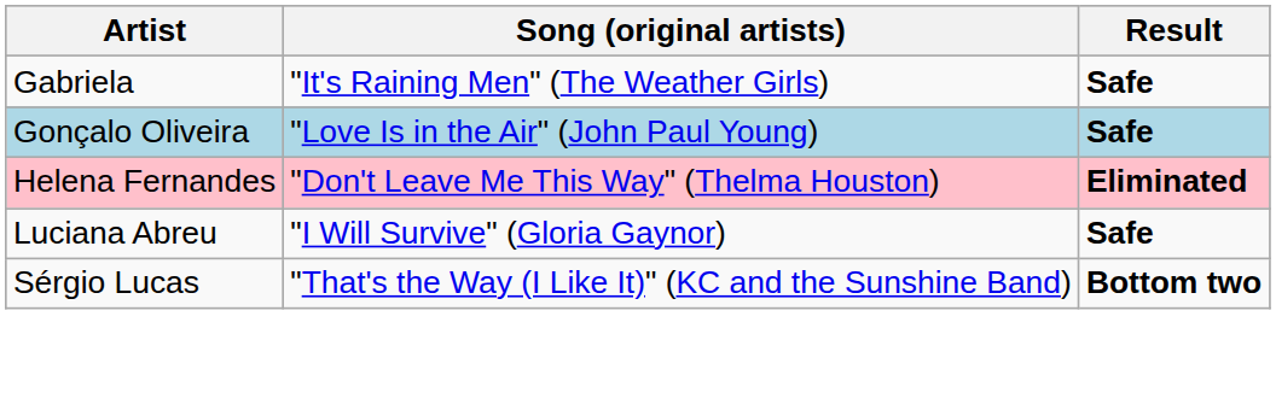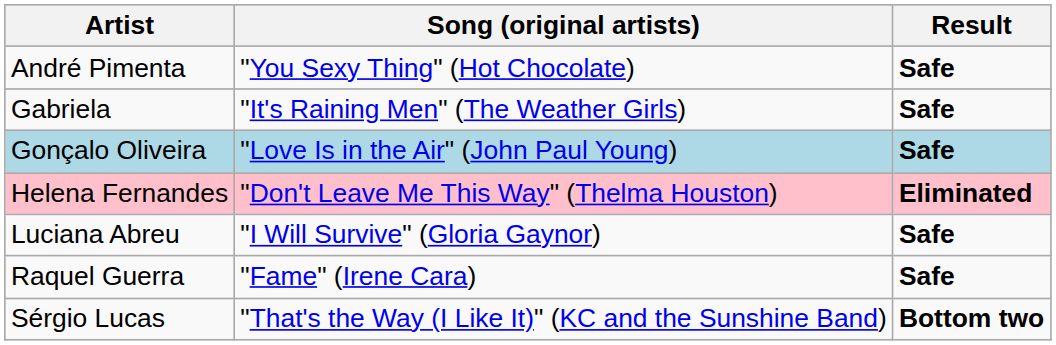 <table class=wikitable>
 <tr>
 <th>Artist</th>
 <th>Song (original artists)</th>
 <th>Result</th>
+</tr>
+<tr>
+<td>André Pimenta</td>
+<td>"<a href='#'>You Sexy Thing</a>" (<a href='#'>Hot Chocolate</a>)</td>
+<td><strong>Safe</strong></td>
 </tr>
 <tr>
 <td>Gabriela</td>
 <td>"<a href='#'>It's Raining Men</a>" (<a href='#'>The Weather Girls</a>)</td>
 <td><strong>Safe</strong></td>
 </tr>
 <tr style="background:lightblue;">
 <td>Gonçalo Oliveira</td>
 <td>"<a href='#'>Love Is in the Air</a>" (<a href='#'>John Paul Young</a>)</td>
 <td><strong>Safe</strong></td>
 </tr>
 <tr style="background:pink;">
 <td>Helena Fernandes</td>
 <td>"<a href='#'>Don't Leave Me This Way</a>" (<a href='#'>Thelma Houston</a>)</td>
 <td><strong>Eliminated</strong></td>
 </tr>
 <tr>
 <td>Luciana Abreu</td>
 <td>"<a href='#'>I Will Survive</a>" (<a href='#'>Gloria Gaynor</a>)</td>
 <td><strong>Safe</strong></td>
 </tr>
 <tr>
+<td>Raquel Guerra</td>
+<td>"<a href='#'>Fame</a>" (<a href='#'>Irene Cara</a>)</td>
+<td><strong>Safe</strong></td>
+</tr>
+<tr>
 <td>Sérgio Lucas</td>
 <td>"<a href='#'>That's the Way (I Like It)</a>" (<a href='#'>KC and the Sunshine Band</a>)</td>
 <td><strong>Bottom two</strong></td>
 </tr>
 </table>
